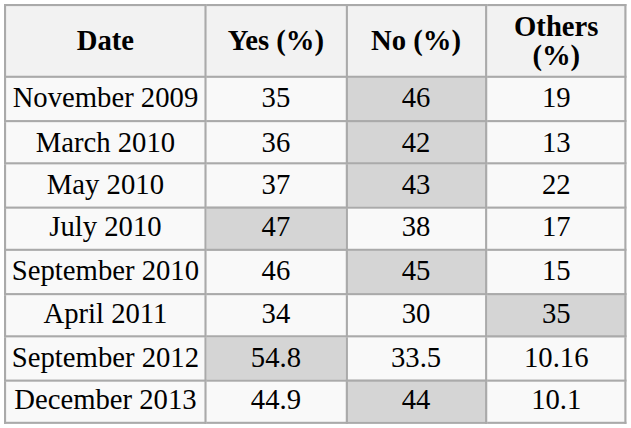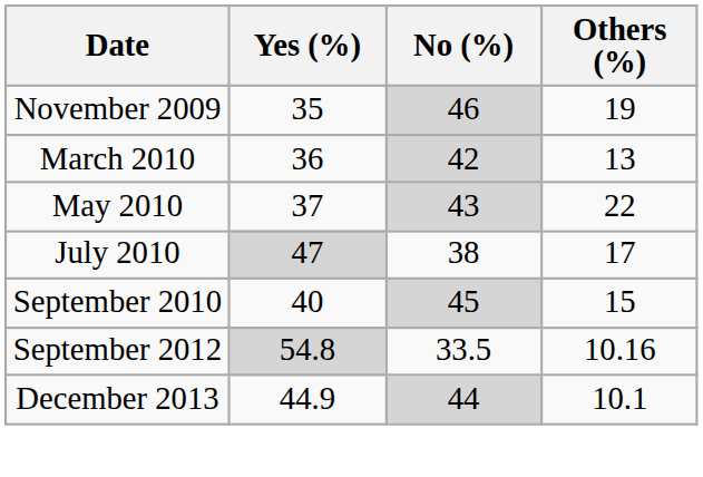 <table class="wikitable collapsible sortable" style="text-align:center;font-size:85%;line-height:14px">
 <tr>
 <th style= "text-align:center">Date</th>
 <th style="width:60px;">Yes (%)</th>
 <th style="width:60px;">No (%)</th>
 <th style="width:60px;">Others (%)</th>
 </tr>
 <tr>
 <td data-sort-value="2009-11-02">November 2009</td>
 <td>35</td>
 <td style="background:#D5D5D5">46</td>
 <td>19</td>
 </tr>
 <tr>
 <td data-sort-value="2010-03-15">March 2010</td>
 <td>36</td>
 <td style="background:#D5D5D5">42</td>
 <td>13</td>
 </tr>
 <tr>
 <td data-sort-value="2010-05-19">May 2010</td>
 <td>37</td>
 <td style="background:#D5D5D5">43</td>
 <td>22</td>
 </tr>
 <tr>
 <td data-sort-value="2010-07-18">July 2010</td>
 <td style="background:#D5D5D5">47</td>
 <td>38</td>
 <td>17</td>
 </tr>
 <tr>
 <td data-sort-value="2010-09-07">September 2010</td>
-<td>46</td>
+<td>40</td>
 <td style="background:#D5D5D5">45</td>
 <td>15</td>
-</tr>
-<tr>
-<td data-sort-value="2011-04-11">April 2011</td>
-<td>34</td>
-<td>30</td>
-<td style="background:#D5D5D5">35</td>
 </tr>
 <tr>
 <td data-sort-value="2012-09-30">September 2012</td>
 <td style="background:#D5D5D5">54.8</td>
 <td>33.5</td>
 <td>10.16</td>
 </tr>
 <tr>
 <td data-sort-value="2013-12-21">December 2013</td>
 <td>44.9</td>
 <td style="background:#D5D5D5">44</td>
 <td>10.1</td>
 </tr>
 </table>
